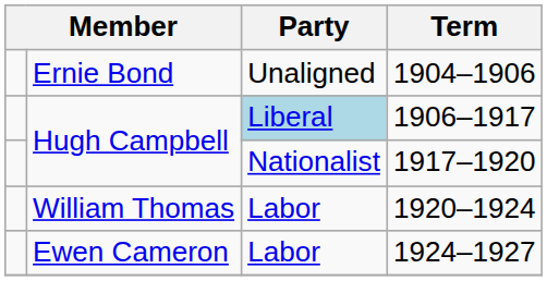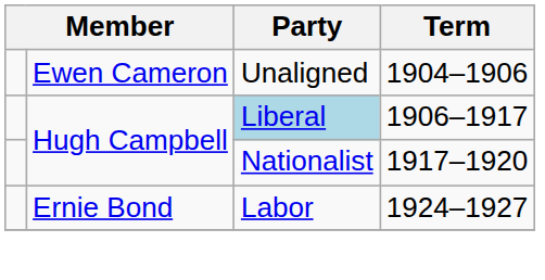 <table class="wikitable">
 <tr>
 <th colspan="2">Member</th>
 <th>Party</th>
 <th>Term</th>
 </tr>
 <tr>
 <td> </td>
-<td><a href='#'>Ernie Bond</a></td>
+<td><a href='#'>Ewen Cameron</a></td>
 <td>Unaligned</td>
 <td>1904–1906</td>
 </tr>
 <tr>
 <td> </td>
 <td rowspan="2"><a href='#'>Hugh Campbell</a></td>
 <td style="background: lightblue;"><a href='#'>Liberal</a></td>
 <td>1906–1917</td>
 </tr>
 <tr>
 <td> </td>
 <td><a href='#'>Nationalist</a></td>
 <td>1917–1920</td>
 </tr>
 <tr>
 <td> </td>
-<td><a href='#'>William Thomas</a></td>
-<td><a href='#'>Labor</a></td>
-<td>1920–1924</td>
-</tr>
-<tr>
-<td> </td>
-<td><a href='#'>Ewen Cameron</a></td>
+<td><a href='#'>Ernie Bond</a></td>
 <td><a href='#'>Labor</a></td>
 <td>1924–1927</td>
 </tr>
 <tr>
 </tr>
 </table>
